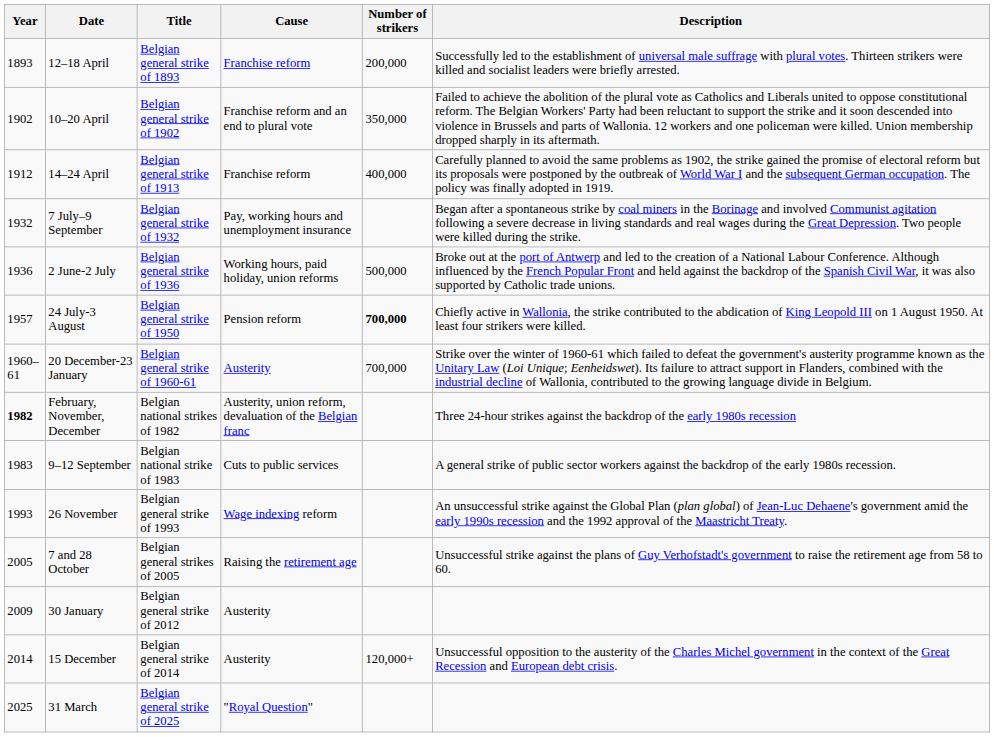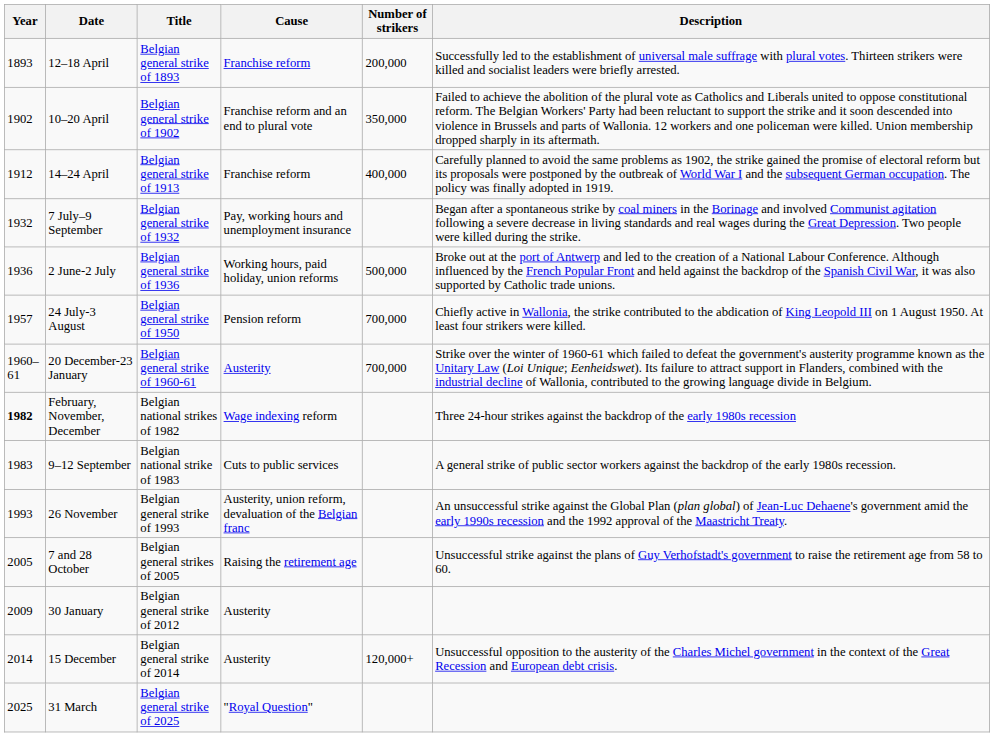 <table class="wikitable">
 <tr>
 <th>Year</th>
 <th>Date</th>
 <th>Title</th>
 <th>Cause</th>
 <th>Number of strikers</th>
 <th>Description</th>
 </tr>
 <tr ---->
 <td>1893</td>
 <td>12–18 April</td>
 <td><a href='#'>Belgian general strike of 1893</a></td>
 <td><a href='#'>Franchise reform</a></td>
 <td>200,000</td>
 <td>Successfully led to the establishment of <a href='#'>universal male suffrage</a> with <a href='#'>plural votes</a>. Thirteen strikers were killed and socialist leaders were briefly arrested.</td>
 </tr>
 <tr ---->
 <td>1902</td>
 <td>10–20 April</td>
 <td><a href='#'>Belgian general strike of 1902</a></td>
 <td>Franchise reform and an end to plural vote</td>
 <td>350,000</td>
 <td>Failed to achieve the abolition of the plural vote as Catholics and Liberals united to oppose constitutional reform. The Belgian Workers' Party had been reluctant to support the strike and it soon descended into violence in Brussels and parts of Wallonia. 12 workers and one policeman were killed. Union membership dropped sharply in its aftermath.</td>
 </tr>
 <tr ---->
 <td>1912</td>
 <td>14–24 April</td>
 <td><a href='#'>Belgian general strike of 1913</a></td>
 <td>Franchise reform</td>
 <td>400,000</td>
 <td>Carefully planned to avoid the same problems as 1902, the strike gained the promise of electoral reform but its proposals were postponed by the outbreak of <a href='#'>World War I</a> and the <a href='#'>subsequent German occupation</a>. The policy was finally adopted in 1919.</td>
 </tr>
 <tr ---->
 <td>1932</td>
 <td>7 July–9 September</td>
 <td><a href='#'>Belgian general strike of 1932</a></td>
 <td>Pay, working hours and unemployment insurance</td>
 <td></td>
 <td>Began after a spontaneous strike by <a href='#'>coal miners</a> in the <a href='#'>Borinage</a> and involved <a href='#'>Communist agitation</a> following a severe decrease in living standards and real wages during the <a href='#'>Great Depression</a>. Two people were killed during the strike.</td>
 </tr>
 <tr ---->
 <td>1936</td>
 <td>2 June-2 July</td>
 <td><a href='#'>Belgian general strike of 1936</a></td>
 <td>Working hours, paid holiday, union reforms</td>
 <td>500,000</td>
 <td>Broke out at the <a href='#'>port of Antwerp</a> and led to the creation of a National Labour Conference. Although influenced by the <a href='#'>French Popular Front</a> and held against the backdrop of the <a href='#'>Spanish Civil War</a>, it was also supported by Catholic trade unions.</td>
 </tr>
 <tr ---->
 <td>1957</td>
 <td>24 July-3 August</td>
 <td><a href='#'>Belgian general strike of 1950</a></td>
 <td>Pension reform</td>
-<td><strong>700,000</strong></td>
+<td>700,000</td>
 <td>Chiefly active in <a href='#'>Wallonia</a>, the strike contributed to the abdication of <a href='#'>King Leopold III</a> on 1 August 1950. At least four strikers were killed.</td>
 </tr>
 <tr ---->
 <td>1960–61</td>
 <td>20 December-23 January</td>
 <td><a href='#'>Belgian general strike of 1960-61</a></td>
 <td><a href='#'>Austerity</a></td>
 <td>700,000</td>
 <td>Strike over the winter of 1960-61 which failed to defeat the government's austerity programme known as the <a href='#'>Unitary Law</a> (<em>Loi Unique</em>; <em>Eenheidswet</em>). Its failure to attract support in Flanders, combined with the <a href='#'>industrial decline</a> of Wallonia, contributed to the growing language divide in Belgium.</td>
 </tr>
 <tr ---->
 <td><strong>1982</strong></td>
 <td>February, November, December</td>
 <td>Belgian national strikes of 1982</td>
-<td>Austerity, union reform, devaluation of the <a href='#'>Belgian franc</a></td>
+<td><a href='#'>Wage indexing</a> reform</td>
 <td></td>
 <td>Three 24-hour strikes against the backdrop of the <a href='#'>early 1980s recession</a></td>
 </tr>
 <tr ---->
 <td>1983</td>
 <td>9–12 September</td>
 <td>Belgian national strike of 1983</td>
 <td>Cuts to public services</td>
 <td></td>
 <td>A general strike of public sector workers against the backdrop of the early 1980s recession.</td>
 </tr>
 <tr ---->
 <td>1993</td>
 <td>26 November</td>
 <td>Belgian general strike of 1993</td>
-<td><a href='#'>Wage indexing</a> reform</td>
+<td>Austerity, union reform, devaluation of the <a href='#'>Belgian franc</a></td>
 <td></td>
 <td>An unsuccessful strike against the Global Plan (<em>plan global</em>) of <a href='#'>Jean-Luc Dehaene</a>'s government amid the <a href='#'>early 1990s recession</a> and the 1992 approval of the <a href='#'>Maastricht Treaty</a>.</td>
 </tr>
 <tr ---->
 <td>2005</td>
 <td>7 and 28 October</td>
 <td>Belgian general strikes of 2005</td>
 <td>Raising the <a href='#'>retirement age</a></td>
 <td></td>
 <td>Unsuccessful strike against the plans of <a href='#'>Guy Verhofstadt's government</a> to raise the retirement age from 58 to 60.</td>
 </tr>
 <tr ---->
 <td>2009</td>
 <td>30 January</td>
 <td>Belgian general strike of 2012</td>
 <td>Austerity</td>
 <td></td>
 <td></td>
 </tr>
 <tr ---->
 <td>2014</td>
 <td>15 December</td>
 <td>Belgian general strike of 2014</td>
 <td>Austerity</td>
 <td>120,000+</td>
 <td>Unsuccessful opposition to the austerity of the <a href='#'>Charles Michel government</a> in the context of the <a href='#'>Great Recession</a> and <a href='#'>European debt crisis</a>.</td>
 </tr>
 <tr>
 <td>2025</td>
 <td>31 March</td>
 <td><a href='#'>Belgian general strike of 2025</a></td>
 <td>"<a href='#'>Royal Question</a>"</td>
 <td></td>
 <td></td>
 </tr>
 </table>
